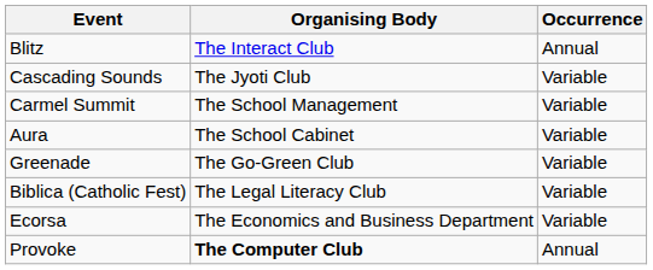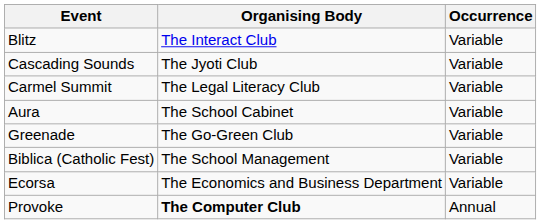 <table class="wikitable">
 <tr>
 <th>Event</th>
 <th>Organising Body</th>
 <th>Occurrence</th>
 </tr>
 <tr>
 <td>Blitz</td>
 <td><a href='#'>The Interact Club</a></td>
-<td>Annual</td>
+<td>Variable</td>
 </tr>
 <tr>
 <td>Cascading Sounds</td>
 <td>The Jyoti Club</td>
 <td>Variable</td>
 </tr>
 <tr>
 <td>Carmel Summit</td>
-<td>The School Management</td>
+<td>The Legal Literacy Club</td>
 <td>Variable</td>
 </tr>
 <tr>
 <td>Aura</td>
 <td>The School Cabinet</td>
 <td>Variable</td>
 </tr>
 <tr>
 <td>Greenade</td>
 <td>The Go-Green Club</td>
 <td>Variable</td>
 </tr>
 <tr>
 <td>Biblica (Catholic Fest)</td>
-<td>The Legal Literacy Club</td>
+<td>The School Management</td>
 <td>Variable</td>
 </tr>
 <tr>
 <td>Ecorsa</td>
 <td>The Economics and Business Department</td>
 <td>Variable</td>
 </tr>
 <tr>
 <td>Provoke</td>
 <td><strong>The Computer Club</strong></td>
 <td>Annual</td>
 </tr>
 </table>
